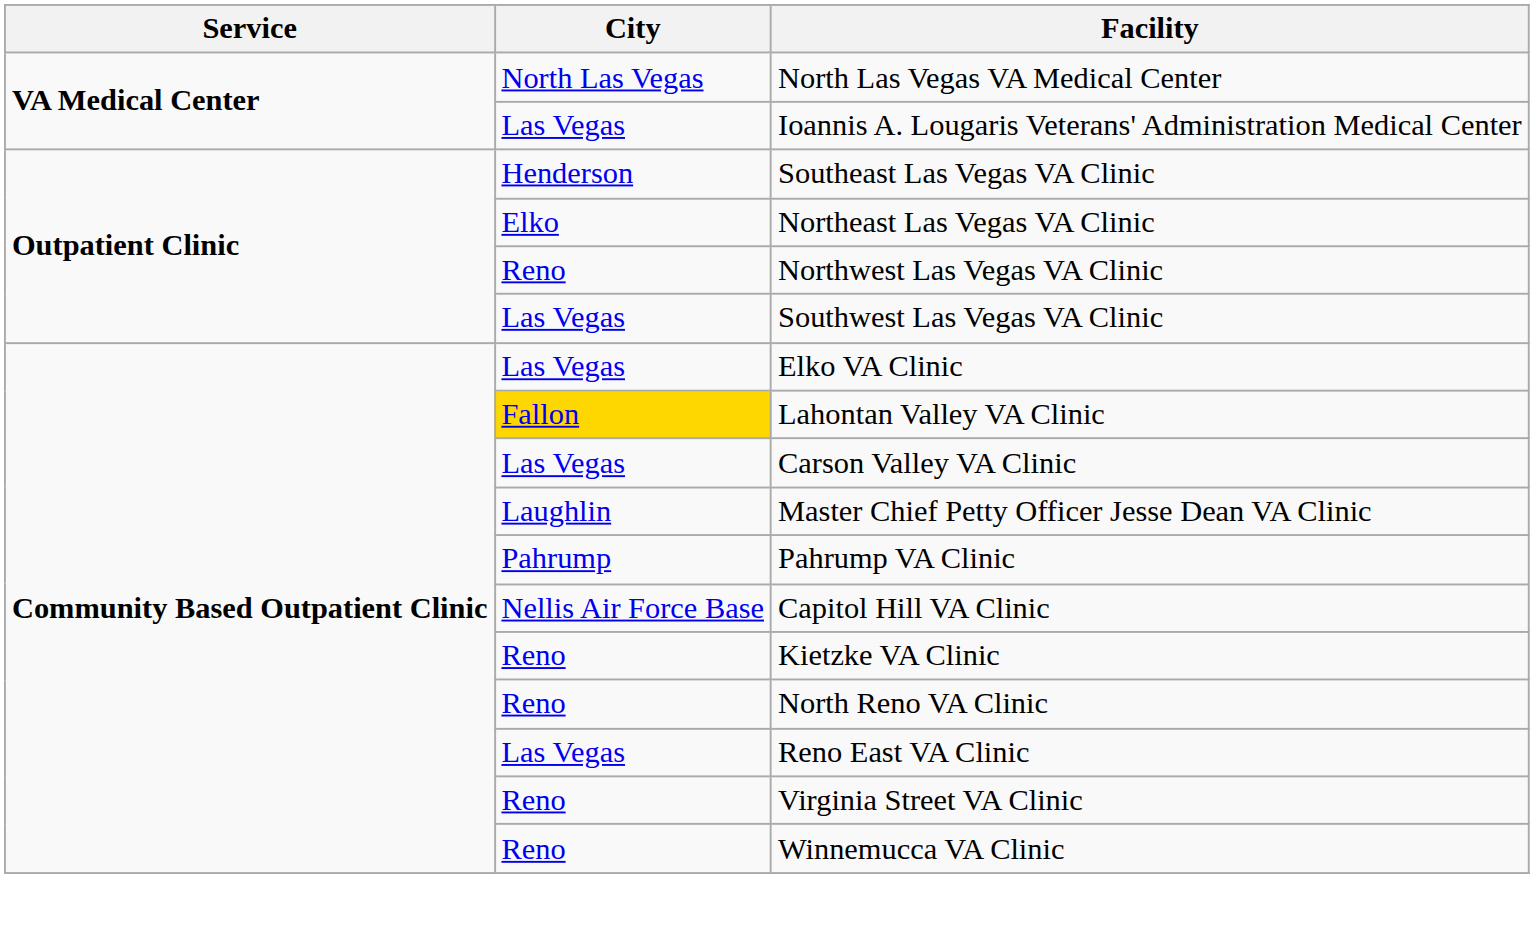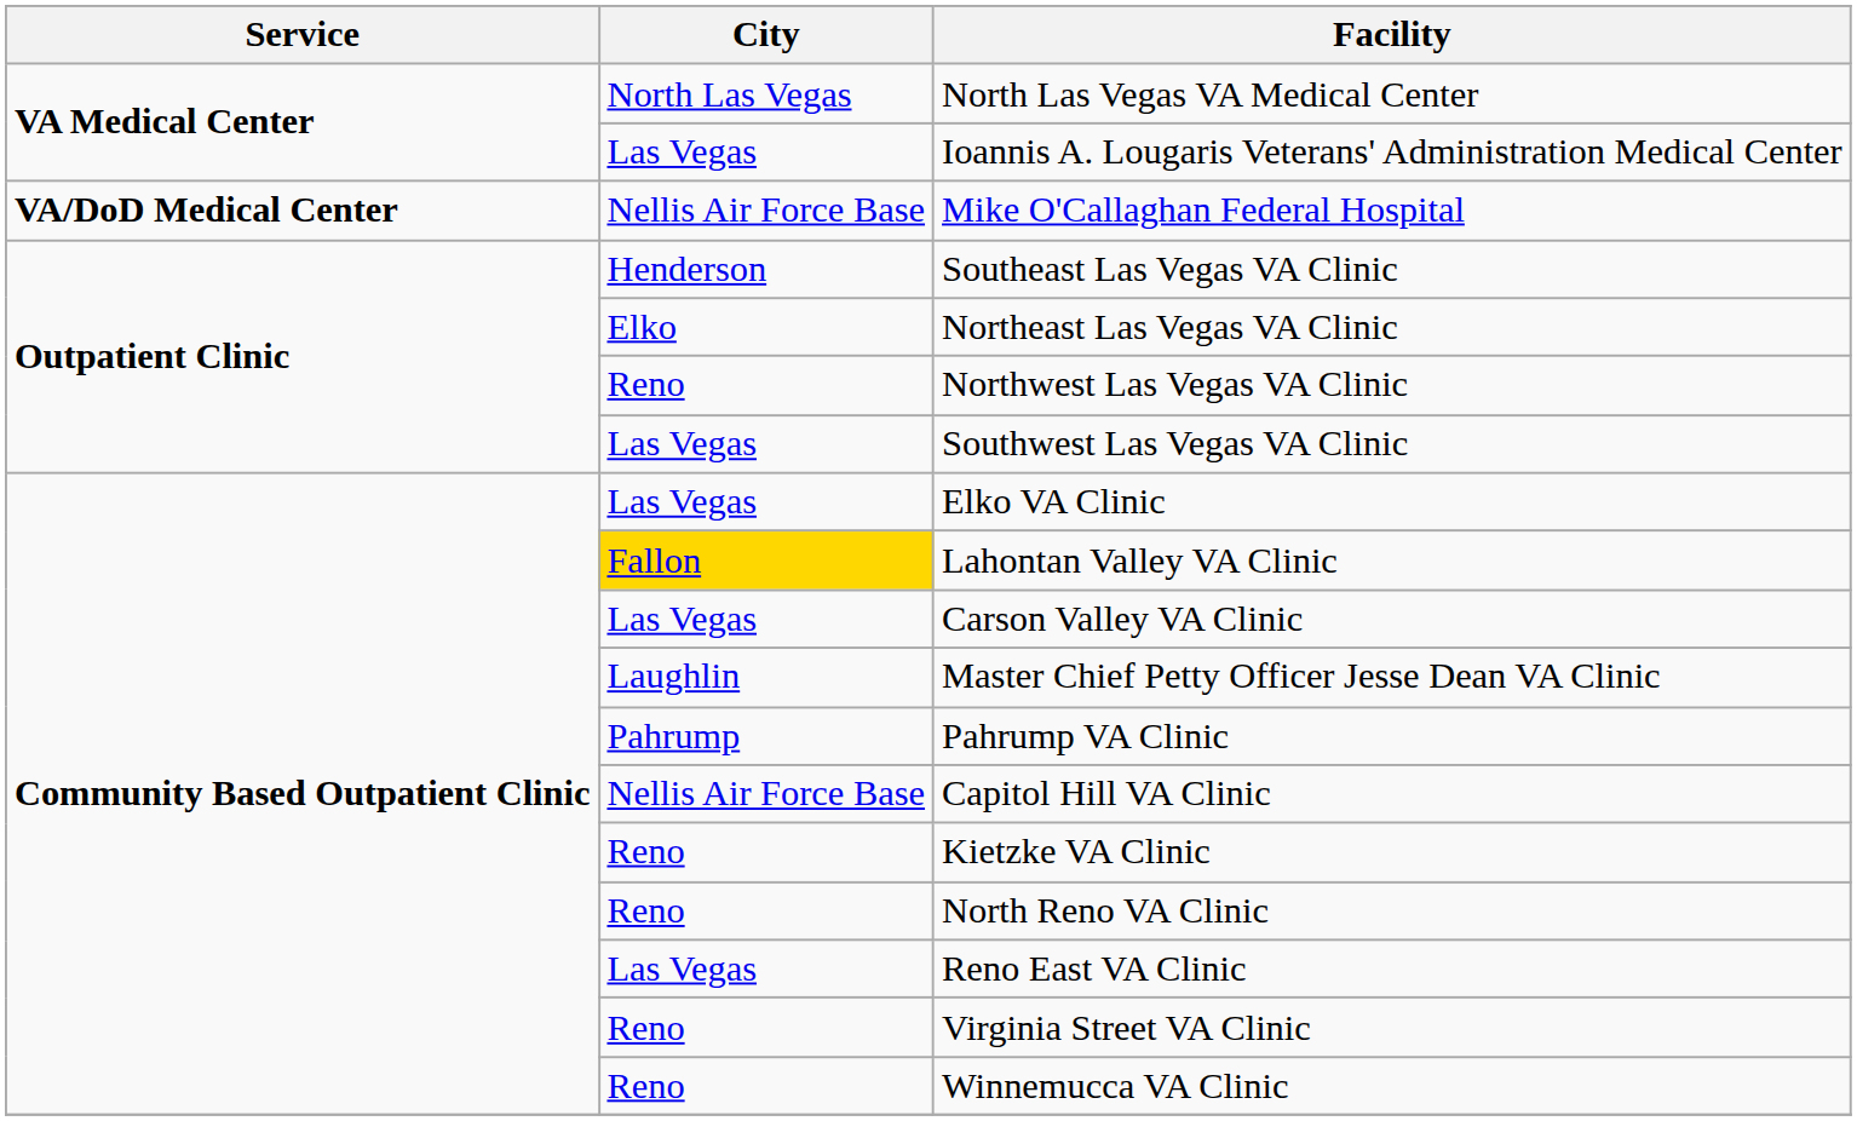 <table class="wikitable">
 <tr>
 <th>Service</th>
 <th>City</th>
 <th>Facility</th>
 </tr>
 <tr>
 <td rowspan=2><strong>VA Medical Center</strong></td>
 <td><a href='#'>North Las Vegas</a></td>
 <td>North Las Vegas VA Medical Center</td>
 </tr>
 <tr>
 <td><a href='#'>Las Vegas</a></td>
 <td>Ioannis A. Lougaris Veterans' Administration Medical Center</td>
+</tr>
+<tr>
+<td rowspan=1><strong>VA/DoD Medical Center</strong></td>
+<td><a href='#'>Nellis Air Force Base</a></td>
+<td><a href='#'>Mike O'Callaghan Federal Hospital</a></td>
 </tr>
 <tr>
 <td rowspan=4><strong>Outpatient Clinic</strong></td>
 <td><a href='#'>Henderson</a></td>
 <td>Southeast Las Vegas VA Clinic</td>
 </tr>
 <tr>
 <td><a href='#'>Elko</a></td>
 <td>Northeast Las Vegas VA Clinic</td>
 </tr>
 <tr>
 <td><a href='#'>Reno</a></td>
 <td>Northwest Las Vegas VA Clinic</td>
 </tr>
 <tr>
 <td><a href='#'>Las Vegas</a></td>
 <td>Southwest Las Vegas VA Clinic</td>
 </tr>
 <tr>
 <td rowspan=11><strong>Community Based Outpatient Clinic</strong></td>
 <td><a href='#'>Las Vegas</a></td>
 <td>Elko VA Clinic</td>
 </tr>
 <tr>
 <td style="background: gold;"><a href='#'>Fallon</a></td>
 <td>Lahontan Valley VA Clinic</td>
 </tr>
 <tr>
 <td><a href='#'>Las Vegas</a></td>
 <td>Carson Valley VA Clinic</td>
 </tr>
 <tr>
 <td><a href='#'>Laughlin</a></td>
 <td>Master Chief Petty Officer Jesse Dean VA Clinic</td>
 </tr>
 <tr>
 <td><a href='#'>Pahrump</a></td>
 <td>Pahrump VA Clinic</td>
 </tr>
 <tr>
 <td><a href='#'>Nellis Air Force Base</a></td>
 <td>Capitol Hill VA Clinic</td>
 </tr>
 <tr>
 <td><a href='#'>Reno</a></td>
 <td>Kietzke VA Clinic</td>
 </tr>
 <tr>
 <td><a href='#'>Reno</a></td>
 <td>North Reno VA Clinic</td>
 </tr>
 <tr>
 <td><a href='#'>Las Vegas</a></td>
 <td>Reno East VA Clinic</td>
 </tr>
 <tr>
 <td><a href='#'>Reno</a></td>
 <td>Virginia Street VA Clinic</td>
 </tr>
 <tr>
 <td><a href='#'>Reno</a></td>
 <td>Winnemucca VA Clinic</td>
 </tr>
 <tr>
 </tr>
 </table>
